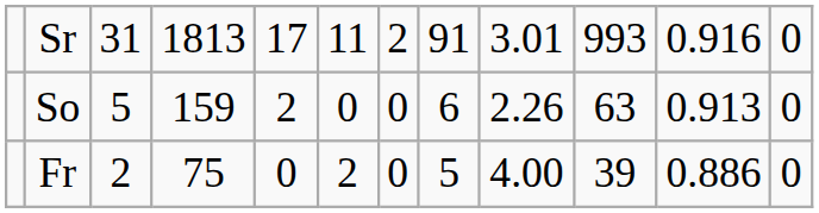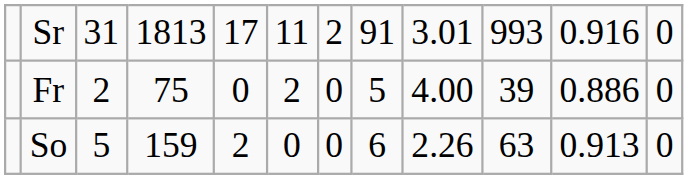 <table class="wikitable sortable" style="text-align:center">
 <tr>
 <td align=left></td>
 <td>Sr</td>
 <td>31</td>
 <td>1813</td>
 <td>17</td>
 <td>11</td>
 <td>2</td>
 <td>91</td>
 <td>3.01</td>
 <td>993</td>
 <td>0.916</td>
 <td>0</td>
 </tr>
 <tr>
 <td align=left></td>
+<td>Fr</td>
+<td>2</td>
+<td>75</td>
+<td>0</td>
+<td>2</td>
+<td>0</td>
+<td>5</td>
+<td>4.00</td>
+<td>39</td>
+<td>0.886</td>
+<td>0</td>
+</tr>
+<tr>
+<td align=left></td>
 <td>So</td>
 <td>5</td>
 <td>159</td>
 <td>2</td>
 <td>0</td>
 <td>0</td>
 <td>6</td>
 <td>2.26</td>
 <td>63</td>
 <td>0.913</td>
 <td>0</td>
 </tr>
-<tr>
-<td align=left></td>
-<td>Fr</td>
-<td>2</td>
-<td>75</td>
-<td>0</td>
-<td>2</td>
-<td>0</td>
-<td>5</td>
-<td>4.00</td>
-<td>39</td>
-<td>0.886</td>
-<td>0</td>
-</tr>
 </table>
